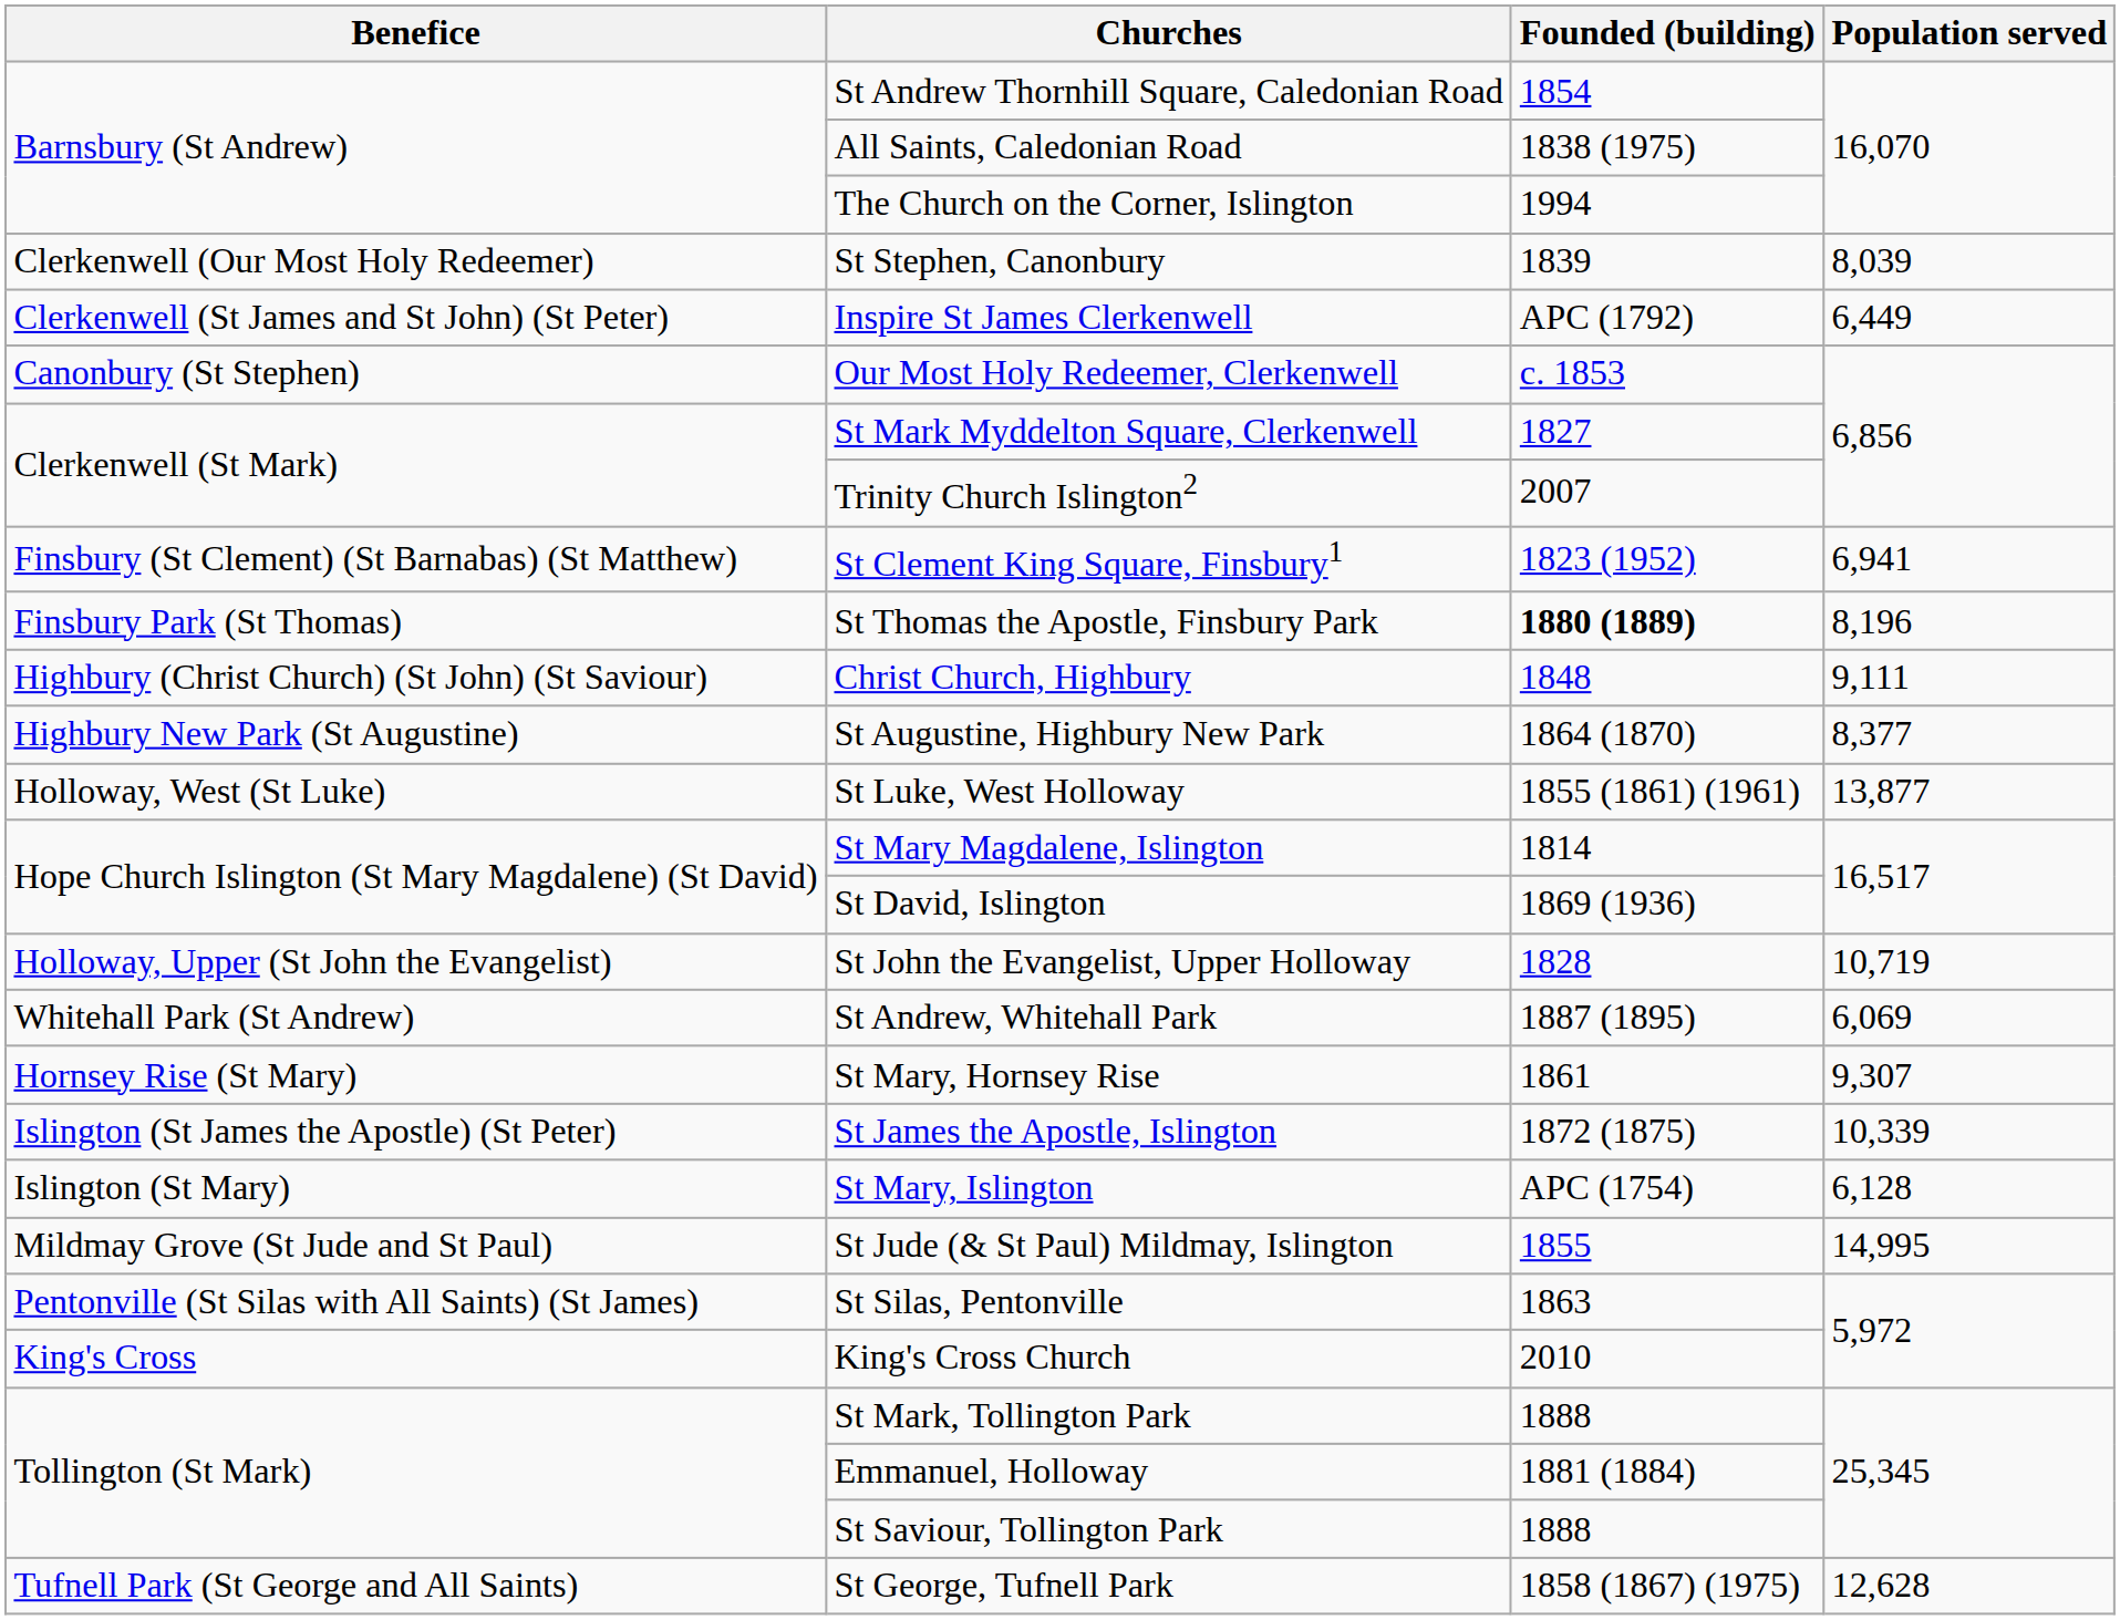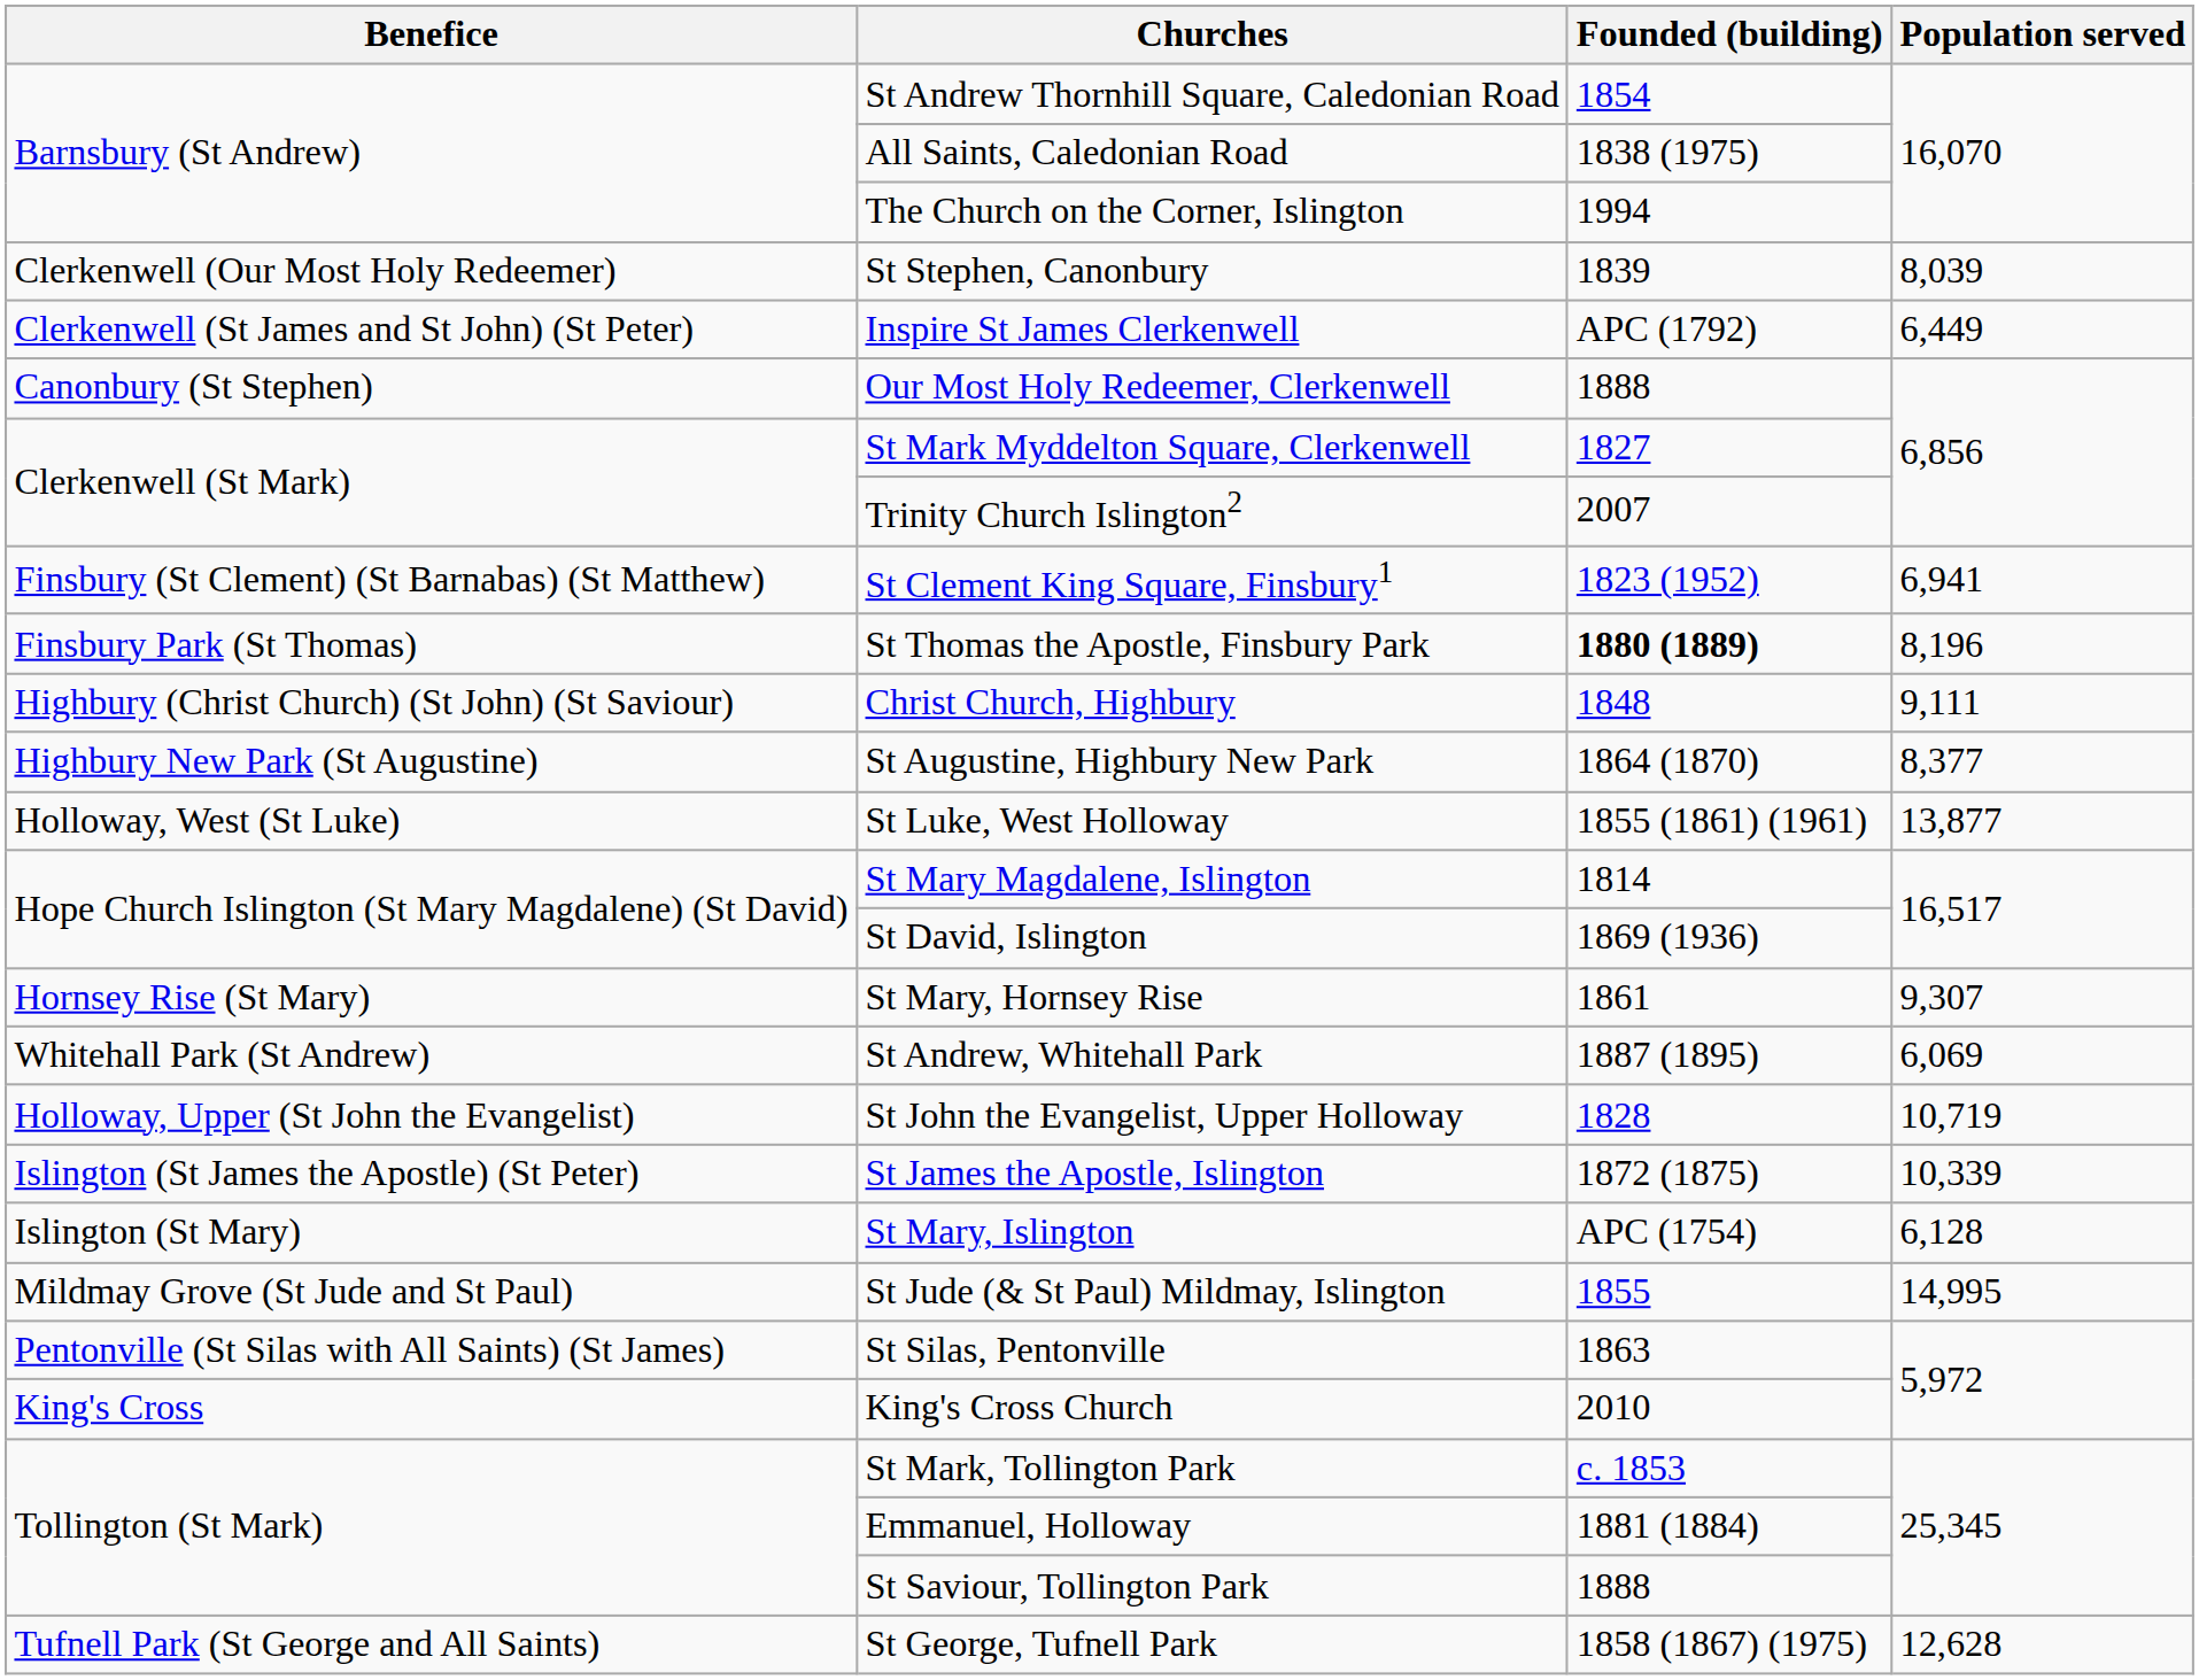 <table class="wikitable">
 <tr>
 <th>Benefice</th>
 <th>Churches</th>
 <th>Founded (building)</th>
 <th>Population served</th>
 </tr>
 <tr>
 <td rowspan="3"><a href='#'>Barnsbury</a> (St Andrew)</td>
 <td>St Andrew Thornhill Square, Caledonian Road</td>
 <td><a href='#'>1854</a></td>
 <td rowspan="3">16,070</td>
 </tr>
 <tr>
 <td>All Saints, Caledonian Road</td>
 <td>1838 (1975)</td>
 </tr>
 <tr>
 <td>The Church on the Corner, Islington</td>
 <td>1994</td>
 </tr>
 <tr>
 <td>Clerkenwell (Our Most Holy Redeemer)</td>
 <td>St Stephen, Canonbury</td>
 <td>1839</td>
 <td>8,039</td>
 </tr>
 <tr>
 <td><a href='#'>Clerkenwell</a> (St James and St John) (St Peter)</td>
 <td><a href='#'>Inspire St James Clerkenwell</a></td>
 <td>APC (1792)</td>
 <td>6,449</td>
 </tr>
 <tr>
 <td><a href='#'>Canonbury</a> (St Stephen)</td>
 <td><a href='#'>Our Most Holy Redeemer, Clerkenwell</a></td>
-<td><a href='#'>c. 1853</a></td>
+<td>1888</td>
 <td rowspan="3">6,856</td>
 </tr>
 <tr>
 <td rowspan="2">Clerkenwell (St Mark)</td>
 <td><a href='#'>St Mark Myddelton Square, Clerkenwell</a></td>
 <td><a href='#'>1827</a></td>
 </tr>
 <tr>
 <td>Trinity Church Islington<sup>2</sup></td>
 <td>2007</td>
 </tr>
 <tr>
 <td><a href='#'>Finsbury</a> (St Clement) (St Barnabas) (St Matthew)</td>
 <td><a href='#'>St Clement King Square, Finsbury</a><sup>1</sup></td>
 <td><a href='#'>1823 (1952)</a></td>
 <td>6,941</td>
 </tr>
 <tr>
 <td><a href='#'>Finsbury Park</a> (St Thomas)</td>
 <td>St Thomas the Apostle, Finsbury Park</td>
 <td><strong>1880 (1889)</strong></td>
 <td>8,196</td>
 </tr>
 <tr>
 <td><a href='#'>Highbury</a> (Christ Church) (St John) (St Saviour)</td>
 <td><a href='#'>Christ Church, Highbury</a></td>
 <td><a href='#'>1848</a></td>
 <td>9,111</td>
 </tr>
 <tr>
 <td><a href='#'>Highbury New Park</a> (St Augustine)</td>
 <td>St Augustine, Highbury New Park</td>
 <td>1864 (1870)</td>
 <td>8,377</td>
 </tr>
 <tr>
 <td>Holloway, West (St Luke)</td>
 <td>St Luke, West Holloway</td>
 <td>1855 (1861) (1961)</td>
 <td>13,877</td>
 </tr>
 <tr>
 <td rowspan="2">Hope Church Islington (St Mary Magdalene) (St David)</td>
 <td><a href='#'>St Mary Magdalene, Islington</a></td>
 <td>1814</td>
 <td rowspan="2">16,517</td>
 </tr>
 <tr>
 <td>St David, Islington</td>
 <td>1869 (1936)</td>
 </tr>
 <tr>
-<td><a href='#'>Holloway, Upper</a> (St John the Evangelist)</td>
-<td>St John the Evangelist, Upper Holloway</td>
-<td><a href='#'>1828</a></td>
-<td>10,719</td>
+<td><a href='#'>Hornsey Rise</a> (St Mary)</td>
+<td>St Mary, Hornsey Rise</td>
+<td>1861</td>
+<td>9,307</td>
 </tr>
 <tr>
 <td>Whitehall Park (St Andrew)</td>
 <td>St Andrew, Whitehall Park</td>
 <td>1887 (1895)</td>
 <td>6,069</td>
 </tr>
 <tr>
-<td><a href='#'>Hornsey Rise</a> (St Mary)</td>
-<td>St Mary, Hornsey Rise</td>
-<td>1861</td>
-<td>9,307</td>
+<td><a href='#'>Holloway, Upper</a> (St John the Evangelist)</td>
+<td>St John the Evangelist, Upper Holloway</td>
+<td><a href='#'>1828</a></td>
+<td>10,719</td>
 </tr>
 <tr>
 <td><a href='#'>Islington</a> (St James the Apostle) (St Peter)</td>
 <td><a href='#'>St James the Apostle, Islington</a></td>
 <td>1872 (1875)</td>
 <td>10,339</td>
 </tr>
 <tr>
 <td>Islington (St Mary)</td>
 <td><a href='#'>St Mary, Islington</a></td>
 <td>APC (1754)</td>
 <td>6,128</td>
 </tr>
 <tr>
 <td>Mildmay Grove (St Jude and St Paul)</td>
 <td>St Jude (& St Paul) Mildmay, Islington</td>
 <td><a href='#'>1855</a></td>
 <td>14,995</td>
 </tr>
 <tr>
 <td><a href='#'>Pentonville</a> (St Silas with All Saints) (St James)</td>
 <td>St Silas, Pentonville</td>
 <td>1863</td>
 <td rowspan="2">5,972</td>
 </tr>
 <tr>
 <td><a href='#'>King's Cross</a></td>
 <td>King's Cross Church</td>
 <td>2010</td>
 </tr>
 <tr>
 <td rowspan="3">Tollington (St Mark)</td>
 <td>St Mark, Tollington Park</td>
-<td>1888</td>
+<td><a href='#'>c. 1853</a></td>
 <td rowspan="3">25,345</td>
 </tr>
 <tr>
 <td>Emmanuel, Holloway</td>
 <td>1881 (1884)</td>
 </tr>
 <tr>
 <td>St Saviour, Tollington Park</td>
 <td>1888</td>
 </tr>
 <tr>
 <td><a href='#'>Tufnell Park</a> (St George and All Saints)</td>
 <td>St George, Tufnell Park</td>
 <td>1858 (1867) (1975)</td>
 <td>12,628</td>
 </tr>
 </table>
